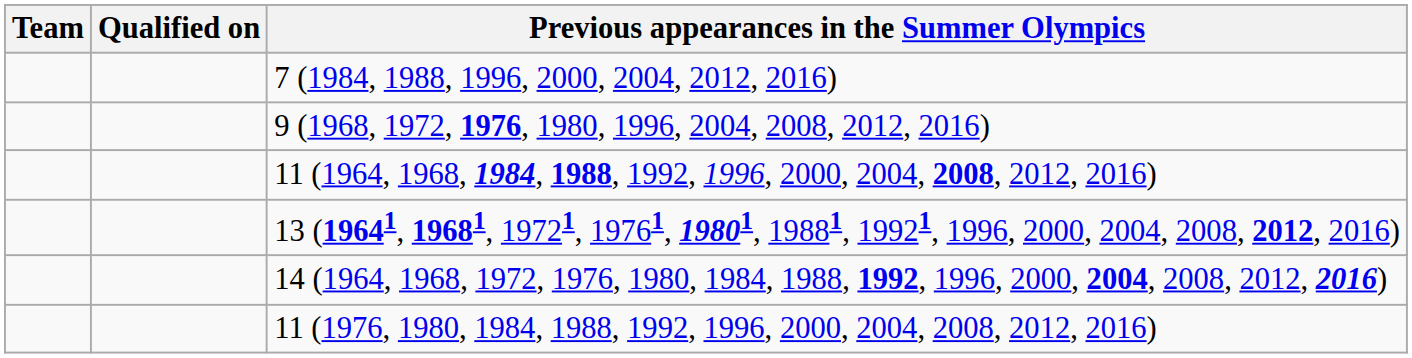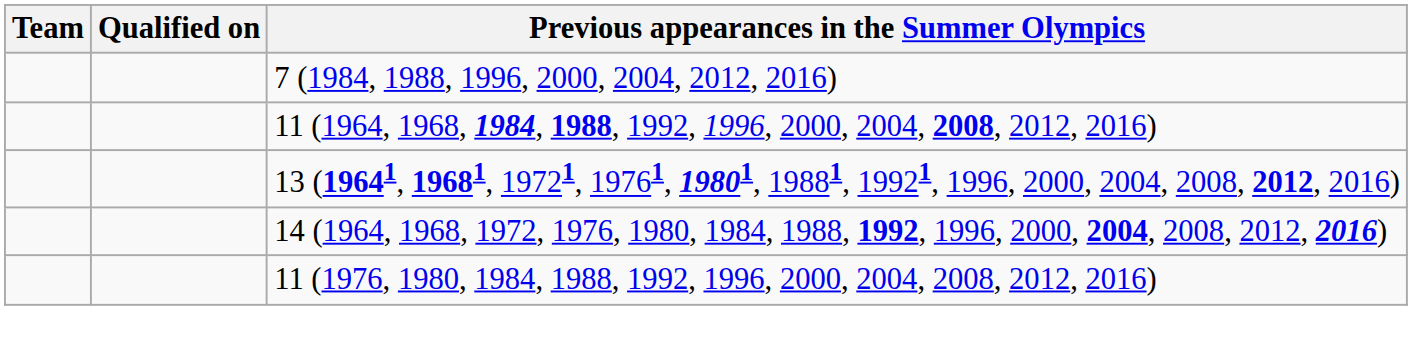 <table class="wikitable sortable">
 <tr>
 <th>Team</th>
 <th>Qualified on</th>
 <th data-sort-type="number">Previous appearances in the <a href='#'>Summer Olympics</a></th>
 </tr>
 <tr>
 <td></td>
 <td></td>
 <td>7 (<a href='#'>1984</a>, <a href='#'>1988</a>, <a href='#'>1996</a>, <a href='#'>2000</a>, <a href='#'>2004</a>, <a href='#'>2012</a>, <a href='#'>2016</a>)</td>
-</tr>
-<tr>
-<td></td>
-<td></td>
-<td>9 (<a href='#'>1968</a>, <a href='#'>1972</a>, <a href='#'><strong>1976</strong></a>, <a href='#'>1980</a>, <a href='#'>1996</a>, <a href='#'>2004</a>, <a href='#'>2008</a>, <a href='#'>2012</a>, <a href='#'>2016</a>)</td>
 </tr>
 <tr>
 <td></td>
 <td></td>
 <td>11 (<a href='#'>1964</a>, <a href='#'>1968</a>, <a href='#'><strong><em>1984</em></strong></a>, <a href='#'><strong>1988</strong></a>, <a href='#'>1992</a>, <a href='#'><em>1996</em></a>, <a href='#'>2000</a>, <a href='#'>2004</a>, <a href='#'><strong>2008</strong></a>, <a href='#'>2012</a>, <a href='#'>2016</a>)</td>
 </tr>
 <tr>
 <td></td>
 <td></td>
 <td>13 (<a href='#'><strong>1964</strong></a><sup><strong><a href='#'>1</a></strong></sup>, <a href='#'><strong>1968</strong></a><sup><strong><a href='#'>1</a></strong></sup>, <a href='#'>1972</a><sup><strong><a href='#'>1</a></strong></sup>, <a href='#'>1976</a><sup><strong><a href='#'>1</a></strong></sup>, <a href='#'><strong><em>1980</em></strong></a><sup><strong><a href='#'>1</a></strong></sup>, <a href='#'>1988</a><sup><strong><a href='#'>1</a></strong></sup>, <a href='#'>1992</a><sup><strong><a href='#'>1</a></strong></sup>, <a href='#'>1996</a>, <a href='#'>2000</a>, <a href='#'>2004</a>, <a href='#'>2008</a>, <a href='#'><strong>2012</strong></a>, <a href='#'>2016</a>)</td>
 </tr>
 <tr>
 <td></td>
 <td></td>
 <td>14 (<a href='#'>1964</a>, <a href='#'>1968</a>, <a href='#'>1972</a>, <a href='#'>1976</a>, <a href='#'>1980</a>, <a href='#'>1984</a>, <a href='#'>1988</a>, <a href='#'><strong>1992</strong></a>, <a href='#'>1996</a>, <a href='#'>2000</a>, <a href='#'><strong>2004</strong></a>, <a href='#'>2008</a>, <a href='#'>2012</a>, <a href='#'><strong><em>2016</em></strong></a>)</td>
 </tr>
 <tr>
 <td></td>
 <td></td>
 <td>11 (<a href='#'>1976</a>, <a href='#'>1980</a>, <a href='#'>1984</a>, <a href='#'>1988</a>, <a href='#'>1992</a>, <a href='#'>1996</a>, <a href='#'>2000</a>, <a href='#'>2004</a>, <a href='#'>2008</a>, <a href='#'>2012</a>, <a href='#'>2016</a>)</td>
 </tr>
 </table>
